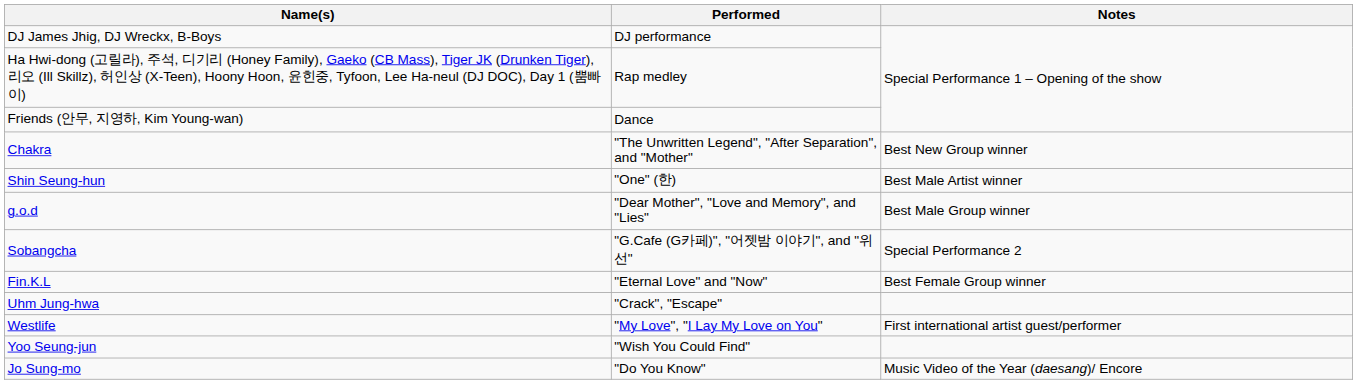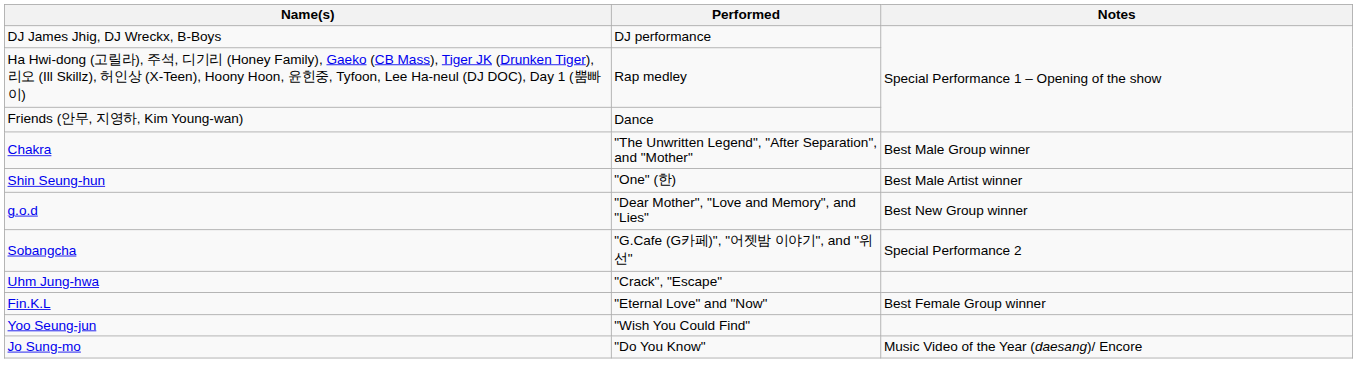 <table class="wikitable sortable" style="width:80%;">
 <tr>
 <th width=45%>Name(s)</th>
 <th width=20%>Performed</th>
 <th width=35%>Notes</th>
 </tr>
 <tr>
 <td>DJ James Jhig, DJ Wreckx, B-Boys</td>
 <td>DJ performance</td>
 <td rowspan=3>Special Performance 1 – Opening of the show</td>
 </tr>
 <tr>
 <td>Ha Hwi-dong (고릴라), 주석, 디기리 (Honey Family), <a href='#'>Gaeko</a> (<a href='#'>CB Mass</a>), <a href='#'>Tiger JK</a> (<a href='#'>Drunken Tiger</a>), 리오 (Ill Skillz), 허인상 (X-Teen), Hoony Hoon, 윤힌중, Tyfoon, Lee Ha-neul (DJ DOC), Day 1 (뿜빠이)</td>
 <td>Rap medley</td>
 </tr>
 <tr>
 <td>Friends (안무, 지영하, Kim Young-wan)</td>
 <td>Dance</td>
 </tr>
 <tr>
 <td><a href='#'>Chakra</a></td>
 <td>"The Unwritten Legend", "After Separation", and "Mother"</td>
-<td>Best New Group winner</td>
+<td>Best Male Group winner</td>
 </tr>
 <tr>
 <td><a href='#'>Shin Seung-hun</a></td>
 <td>"One" (한)</td>
 <td>Best Male Artist winner</td>
 </tr>
 <tr>
 <td><a href='#'>g.o.d</a></td>
 <td>"Dear Mother", "Love and Memory", and "Lies"</td>
-<td>Best Male Group winner</td>
+<td>Best New Group winner</td>
 </tr>
 <tr>
 <td><a href='#'>Sobangcha</a></td>
 <td>"G.Cafe (G카페)", "어젯밤 이야기", and "위선"</td>
 <td>Special Performance 2</td>
 </tr>
 <tr>
-<td><a href='#'>Fin.K.L</a></td>
-<td>"Eternal Love" and "Now"</td>
-<td>Best Female Group winner</td>
-</tr>
-<tr>
 <td><a href='#'>Uhm Jung-hwa</a></td>
 <td>"Crack", "Escape"</td>
 <td></td>
 </tr>
 <tr>
-<td><a href='#'>Westlife</a></td>
-<td>"<a href='#'>My Love</a>", "<a href='#'>I Lay My Love on You</a>"</td>
-<td>First international artist guest/performer</td>
+<td><a href='#'>Fin.K.L</a></td>
+<td>"Eternal Love" and "Now"</td>
+<td>Best Female Group winner</td>
 </tr>
 <tr>
 <td><a href='#'>Yoo Seung-jun</a></td>
 <td>"Wish You Could Find"</td>
 <td></td>
 </tr>
 <tr>
 <td><a href='#'>Jo Sung-mo</a></td>
 <td>"Do You Know"</td>
 <td>Music Video of the Year (<em>daesang</em>)/ Encore</td>
 </tr>
 </table>
